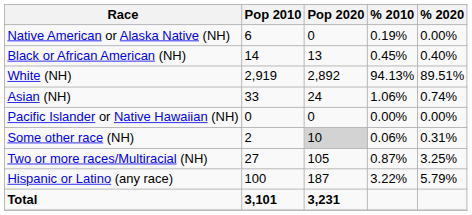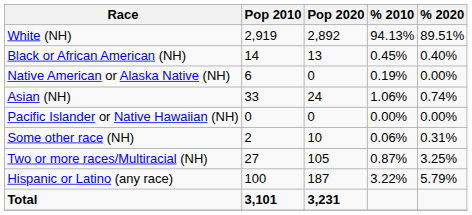 <table class="wikitable">
 <tr>
 <th>Race</th>
 <th>Pop 2010</th>
 <th>Pop 2020</th>
 <th>% 2010</th>
 <th>% 2020</th>
 </tr>
 <tr>
-<td><a href='#'>Native American</a> or <a href='#'>Alaska Native</a> (NH)</td>
-<td>6</td>
-<td>0</td>
-<td>0.19%</td>
-<td>0.00%</td>
+<td><a href='#'>White</a> (NH)</td>
+<td>2,919</td>
+<td>2,892</td>
+<td>94.13%</td>
+<td>89.51%</td>
 </tr>
 <tr>
 <td><a href='#'>Black or African American</a> (NH)</td>
 <td>14</td>
 <td>13</td>
 <td>0.45%</td>
 <td>0.40%</td>
 </tr>
 <tr>
-<td><a href='#'>White</a> (NH)</td>
-<td>2,919</td>
-<td>2,892</td>
-<td>94.13%</td>
-<td>89.51%</td>
+<td><a href='#'>Native American</a> or <a href='#'>Alaska Native</a> (NH)</td>
+<td>6</td>
+<td>0</td>
+<td>0.19%</td>
+<td>0.00%</td>
 </tr>
 <tr>
 <td><a href='#'>Asian</a> (NH)</td>
 <td>33</td>
 <td>24</td>
 <td>1.06%</td>
 <td>0.74%</td>
 </tr>
 <tr>
 <td><a href='#'>Pacific Islander</a> or <a href='#'>Native Hawaiian</a> (NH)</td>
 <td>0</td>
 <td>0</td>
 <td>0.00%</td>
 <td>0.00%</td>
 </tr>
 <tr>
 <td><a href='#'>Some other race</a> (NH)</td>
 <td>2</td>
-<td style="background: lightgrey;">10</td>
+<td>10</td>
 <td>0.06%</td>
 <td>0.31%</td>
 </tr>
 <tr>
 <td><a href='#'>Two or more races/Multiracial</a> (NH)</td>
 <td>27</td>
 <td>105</td>
 <td>0.87%</td>
 <td>3.25%</td>
 </tr>
 <tr>
 <td><a href='#'>Hispanic or Latino</a> (any race)</td>
 <td>100</td>
 <td>187</td>
 <td>3.22%</td>
 <td>5.79%</td>
 </tr>
 <tr>
 <td><strong>Total</strong></td>
 <td><strong>3,101</strong></td>
 <td><strong>3,231</strong></td>
 <td></td>
 <td></td>
 </tr>
 <tr>
 </tr>
 </table>
